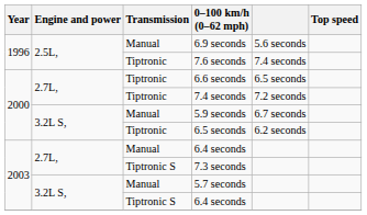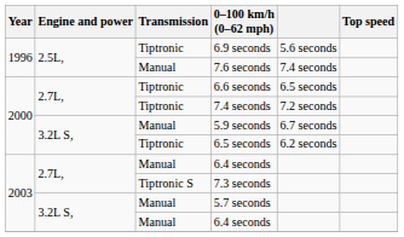 <table class=wikitable>
 <tr>
 <th>Year</th>
 <th>Engine and power</th>
 <th>Transmission</th>
 <th>0–100 km/h<br>(0–62 mph)</th>
 <th></th>
 <th>Top speed</th>
 </tr>
 <tr>
 <td rowspan=2>1996</td>
 <td rowspan=2>2.5L, </td>
-<td>Manual</td>
+<td>Tiptronic</td>
 <td>6.9 seconds</td>
 <td>5.6 seconds</td>
 <td></td>
 </tr>
 <tr>
-<td>Tiptronic</td>
+<td>Manual</td>
 <td>7.6 seconds</td>
 <td>7.4 seconds</td>
 <td></td>
 </tr>
 <tr>
 <td rowspan=4>2000</td>
 <td rowspan="2">2.7L, </td>
 <td>Tiptronic</td>
 <td>6.6 seconds</td>
 <td>6.5 seconds</td>
 <td></td>
 </tr>
 <tr>
 <td>Tiptronic</td>
 <td>7.4 seconds</td>
 <td>7.2 seconds</td>
 <td></td>
 </tr>
 <tr>
 <td rowspan=2>3.2L S, </td>
 <td>Manual</td>
 <td>5.9 seconds</td>
 <td>6.7 seconds</td>
 <td></td>
 </tr>
 <tr>
 <td>Tiptronic</td>
 <td>6.5 seconds</td>
 <td>6.2 seconds</td>
 <td></td>
 </tr>
 <tr>
 <td rowspan=4>2003</td>
 <td rowspan=2>2.7L, </td>
 <td>Manual</td>
 <td>6.4 seconds</td>
 <td></td>
 <td></td>
 </tr>
 <tr>
 <td>Tiptronic S</td>
 <td>7.3 seconds</td>
 <td></td>
 <td></td>
 </tr>
 <tr>
 <td rowspan=2>3.2L S, </td>
 <td>Manual</td>
 <td>5.7 seconds</td>
 <td></td>
 <td></td>
 </tr>
 <tr>
-<td>Tiptronic S</td>
+<td>Manual</td>
 <td>6.4 seconds</td>
 <td></td>
 <td></td>
 </tr>
 <tr>
 </tr>
 </table>
